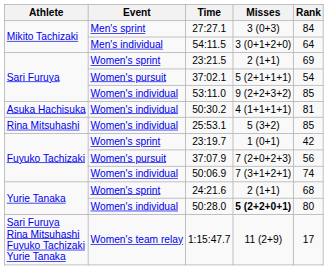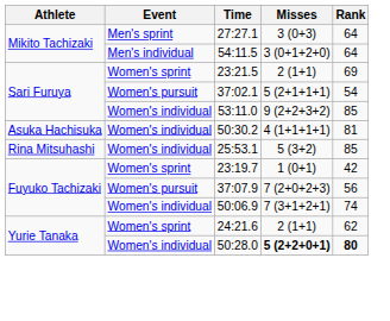 <table class="wikitable" style="font-size:90%">
 <tr>
 <th>Athlete</th>
 <th>Event</th>
 <th>Time</th>
 <th>Misses</th>
 <th>Rank</th>
 </tr>
 <tr align=center>
 <td align=left rowspan=2><a href='#'>Mikito Tachizaki</a></td>
 <td align=left><a href='#'>Men's sprint</a></td>
 <td>27:27.1</td>
 <td>3 (0+3)</td>
-<td>84</td>
+<td>64</td>
 </tr>
 <tr align=center>
 <td align=left><a href='#'>Men's individual</a></td>
 <td>54:11.5</td>
 <td>3 (0+1+2+0)</td>
 <td>64</td>
 </tr>
 <tr align=center>
 <td align=left rowspan=3><a href='#'>Sari Furuya</a></td>
 <td align=left><a href='#'>Women's sprint</a></td>
 <td>23:21.5</td>
 <td>2 (1+1)</td>
 <td>69</td>
 </tr>
 <tr align=center>
 <td align=left><a href='#'>Women's pursuit</a></td>
 <td>37:02.1</td>
 <td>5 (2+1+1+1)</td>
 <td>54</td>
 </tr>
 <tr align=center>
 <td align=left><a href='#'>Women's individual</a></td>
 <td>53:11.0</td>
 <td>9 (2+2+3+2)</td>
 <td>85</td>
 </tr>
 <tr align=center>
 <td align=left><a href='#'>Asuka Hachisuka</a></td>
 <td align=left><a href='#'>Women's individual</a></td>
 <td>50:30.2</td>
 <td>4 (1+1+1+1)</td>
 <td>81</td>
 </tr>
 <tr align=center>
 <td align=left><a href='#'>Rina Mitsuhashi</a></td>
 <td align=left><a href='#'>Women's individual</a></td>
 <td>25:53.1</td>
 <td>5 (3+2)</td>
 <td>85</td>
 </tr>
 <tr align=center>
 <td align=left rowspan=3><a href='#'>Fuyuko Tachizaki</a></td>
 <td align=left><a href='#'>Women's sprint</a></td>
 <td>23:19.7</td>
 <td>1 (0+1)</td>
 <td>42</td>
 </tr>
 <tr align=center>
 <td align=left><a href='#'>Women's pursuit</a></td>
 <td>37:07.9</td>
 <td>7 (2+0+2+3)</td>
 <td>56</td>
 </tr>
 <tr align=center>
 <td align=left><a href='#'>Women's individual</a></td>
 <td>50:06.9</td>
 <td>7 (3+1+2+1)</td>
 <td>74</td>
 </tr>
 <tr align=center>
 <td align=left rowspan=2><a href='#'>Yurie Tanaka</a></td>
 <td align=left><a href='#'>Women's sprint</a></td>
 <td>24:21.6</td>
 <td>2 (1+1)</td>
-<td>68</td>
+<td>62</td>
 </tr>
 <tr align=center>
 <td align=left><a href='#'>Women's individual</a></td>
 <td>50:28.0</td>
 <td><strong>5 (2+2+0+1)</strong></td>
-<td>80</td>
-</tr>
-<tr align=center>
-<td align=left><a href='#'>Sari Furuya</a><br><a href='#'>Rina Mitsuhashi</a><br><a href='#'>Fuyuko Tachizaki</a><br><a href='#'>Yurie Tanaka</a></td>
-<td align=left><a href='#'>Women's team relay</a></td>
-<td>1:15:47.7</td>
-<td>11 (2+9)</td>
-<td>17</td>
+<td><strong>80</strong></td>
 </tr>
 </table>
